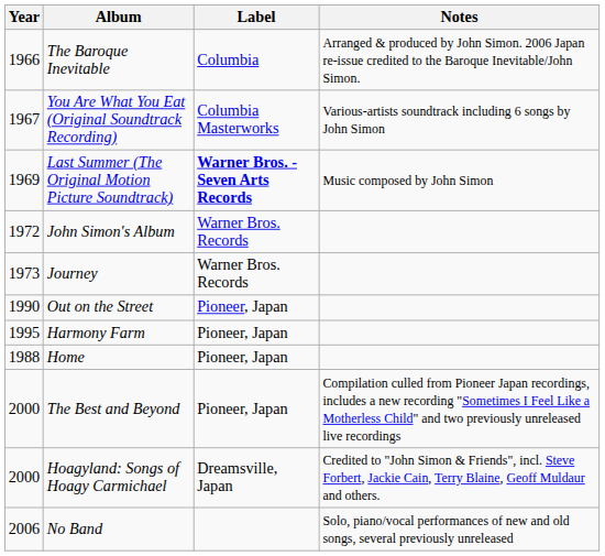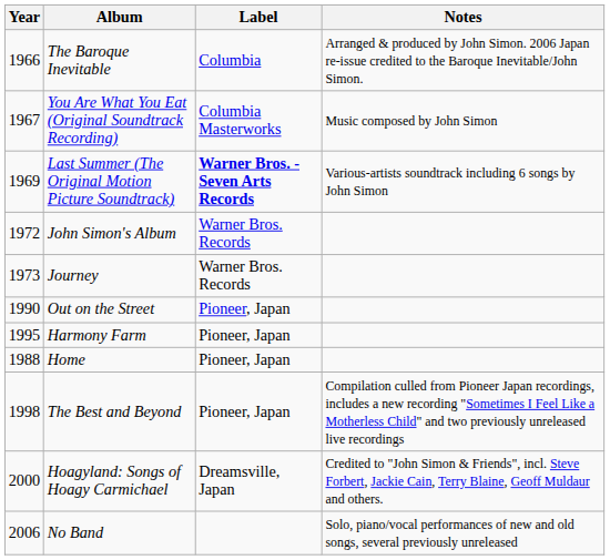 <table class="wikitable">
 <tr>
 <th>Year</th>
 <th>Album</th>
 <th>Label</th>
 <th>Notes</th>
 </tr>
 <tr>
 <td>1966</td>
 <td><em>The Baroque Inevitable</em></td>
 <td><a href='#'>Columbia</a></td>
 <td><small>Arranged & produced by John Simon. 2006 Japan re-issue credited to the Baroque Inevitable/John Simon.</small></td>
 </tr>
 <tr>
 <td>1967</td>
 <td><em><a href='#'>You Are What You Eat (Original Soundtrack Recording)</a></em></td>
 <td><a href='#'>Columbia Masterworks</a></td>
-<td><small>Various-artists soundtrack including 6 songs by John Simon</small></td>
+<td><small>Music composed by John Simon</small></td>
 </tr>
 <tr>
 <td>1969</td>
 <td><em><a href='#'>Last Summer (The Original Motion Picture Soundtrack)</a></em></td>
 <td><strong><a href='#'>Warner Bros. - Seven Arts Records</a></strong></td>
-<td><small>Music composed by John Simon</small></td>
+<td><small>Various-artists soundtrack including 6 songs by John Simon</small></td>
 </tr>
 <tr>
 <td>1972</td>
 <td><em>John Simon's Album</em></td>
 <td><a href='#'>Warner Bros. Records</a></td>
 <td></td>
 </tr>
 <tr>
 <td>1973</td>
 <td><em>Journey</em></td>
 <td>Warner Bros. Records</td>
 <td></td>
 </tr>
 <tr>
 <td>1990</td>
 <td><em>Out on the Street</em></td>
 <td><a href='#'>Pioneer</a>, Japan</td>
 <td></td>
 </tr>
 <tr>
 <td>1995</td>
 <td><em>Harmony Farm</em></td>
 <td>Pioneer, Japan</td>
 <td></td>
 </tr>
 <tr>
 <td>1988</td>
 <td><em>Home</em></td>
 <td>Pioneer, Japan</td>
 <td></td>
 </tr>
 <tr>
-<td>2000</td>
+<td>1998</td>
 <td><em>The Best and Beyond</em></td>
 <td>Pioneer, Japan</td>
 <td><small>Compilation culled from Pioneer Japan recordings, includes a new recording "<a href='#'>Sometimes I Feel Like a Motherless Child</a>" and two previously unreleased live recordings</small></td>
 </tr>
 <tr>
 <td>2000</td>
 <td><em>Hoagyland: Songs of Hoagy Carmichael</em></td>
 <td>Dreamsville, Japan</td>
 <td><small>Credited to "John Simon & Friends", incl. <a href='#'>Steve Forbert</a>, <a href='#'>Jackie Cain</a>, <a href='#'>Terry Blaine</a>, <a href='#'>Geoff Muldaur</a> and others.</small></td>
 </tr>
 <tr>
 <td>2006</td>
 <td><em>No Band</em></td>
 <td></td>
 <td><small>Solo, piano/vocal performances of new and old songs, several previously unreleased</small></td>
 </tr>
 </table>
